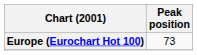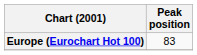 <table class="wikitable sortable plainrowheaders" style="text-align:center">
 <tr>
 <th scope="col">Chart (2001)</th>
 <th scope="col">Peak<br>position</th>
 </tr>
 <tr>
 <th scope="row">Europe (<a href='#'>Eurochart Hot 100</a>)</th>
-<td>73</td>
+<td>83</td>
 </tr>
 <tr>
 </tr>
 <tr>
 </tr>
 <tr>
 </tr>
 <tr>
 </tr>
 </table>
